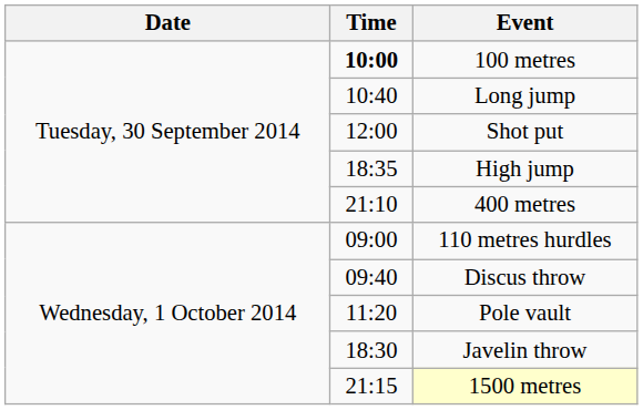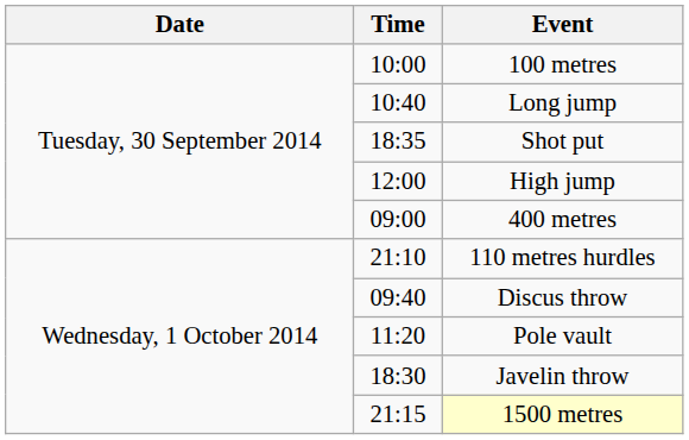 <table class = "wikitable" style="text-align:center;">
 <tr>
 <th width=220>Date</th>
 <th width=50>Time</th>
 <th width=150>Event</th>
 </tr>
 <tr>
 <td rowspan=5>Tuesday, 30 September 2014</td>
-<td><strong>10:00</strong></td>
+<td>10:00</td>
 <td>100 metres</td>
 </tr>
 <tr>
 <td>10:40</td>
 <td>Long jump</td>
 </tr>
 <tr>
-<td>12:00</td>
+<td>18:35</td>
 <td>Shot put</td>
 </tr>
 <tr>
-<td>18:35</td>
+<td>12:00</td>
 <td>High jump</td>
 </tr>
 <tr>
-<td>21:10</td>
+<td>09:00</td>
 <td>400 metres</td>
 </tr>
 <tr>
 <td rowspan=5>Wednesday, 1 October 2014</td>
-<td>09:00</td>
+<td>21:10</td>
 <td>110 metres hurdles</td>
 </tr>
 <tr>
 <td>09:40</td>
 <td>Discus throw</td>
 </tr>
 <tr>
 <td>11:20</td>
 <td>Pole vault</td>
 </tr>
 <tr>
 <td>18:30</td>
 <td>Javelin throw</td>
 </tr>
 <tr>
 <td>21:15</td>
 <td bgcolor=ffffcc>1500 metres</td>
 </tr>
 </table>
